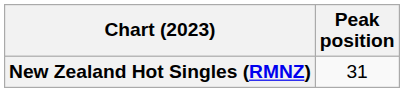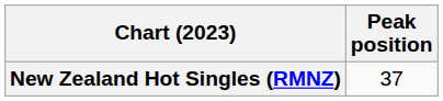 <table class="wikitable sortable plainrowheaders" style="text-align:center">
 <tr>
 <th scope="col">Chart (2023)</th>
 <th scope="col">Peak<br>position</th>
 </tr>
 <tr>
 <th scope="row">New Zealand Hot Singles (<a href='#'>RMNZ</a>)</th>
-<td>31</td>
+<td>37</td>
 </tr>
 </table>
